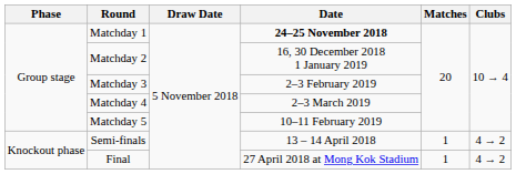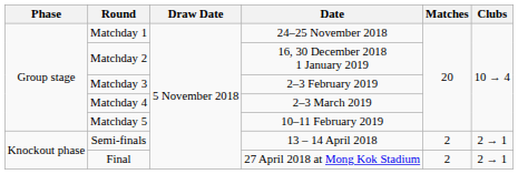 <table class="wikitable">
 <tr>
 <th>Phase</th>
 <th>Round</th>
 <th>Draw Date</th>
 <th>Date</th>
 <th>Matches</th>
 <th>Clubs</th>
 </tr>
 <tr align=center>
 <td rowspan=5>Group stage</td>
 <td>Matchday 1</td>
 <td rowspan=7>5 November 2018</td>
-<td><strong>24–25 November 2018</strong></td>
+<td>24–25 November 2018</td>
 <td rowspan=5>20</td>
 <td rowspan=5>10 → 4</td>
 </tr>
 <tr align=center>
 <td>Matchday 2</td>
 <td>16, 30 December 2018<br>1 January 2019</td>
 </tr>
 <tr align=center>
 <td>Matchday 3</td>
 <td>2–3 February 2019</td>
 </tr>
 <tr align=center>
 <td>Matchday 4</td>
 <td>2–3 March 2019</td>
 </tr>
 <tr align=center>
 <td>Matchday 5</td>
 <td>10–11 February 2019</td>
 </tr>
 <tr align=center>
 <td rowspan=2>Knockout phase</td>
 <td>Semi-finals</td>
 <td>13 – 14 April 2018</td>
-<td>1</td>
-<td>4 → 2</td>
+<td>2</td>
+<td>2 → 1</td>
 </tr>
 <tr align=center>
 <td>Final</td>
 <td>27 April 2018 at <a href='#'>Mong Kok Stadium</a></td>
-<td>1</td>
-<td>4 → 2</td>
+<td>2</td>
+<td>2 → 1</td>
 </tr>
 </table>
